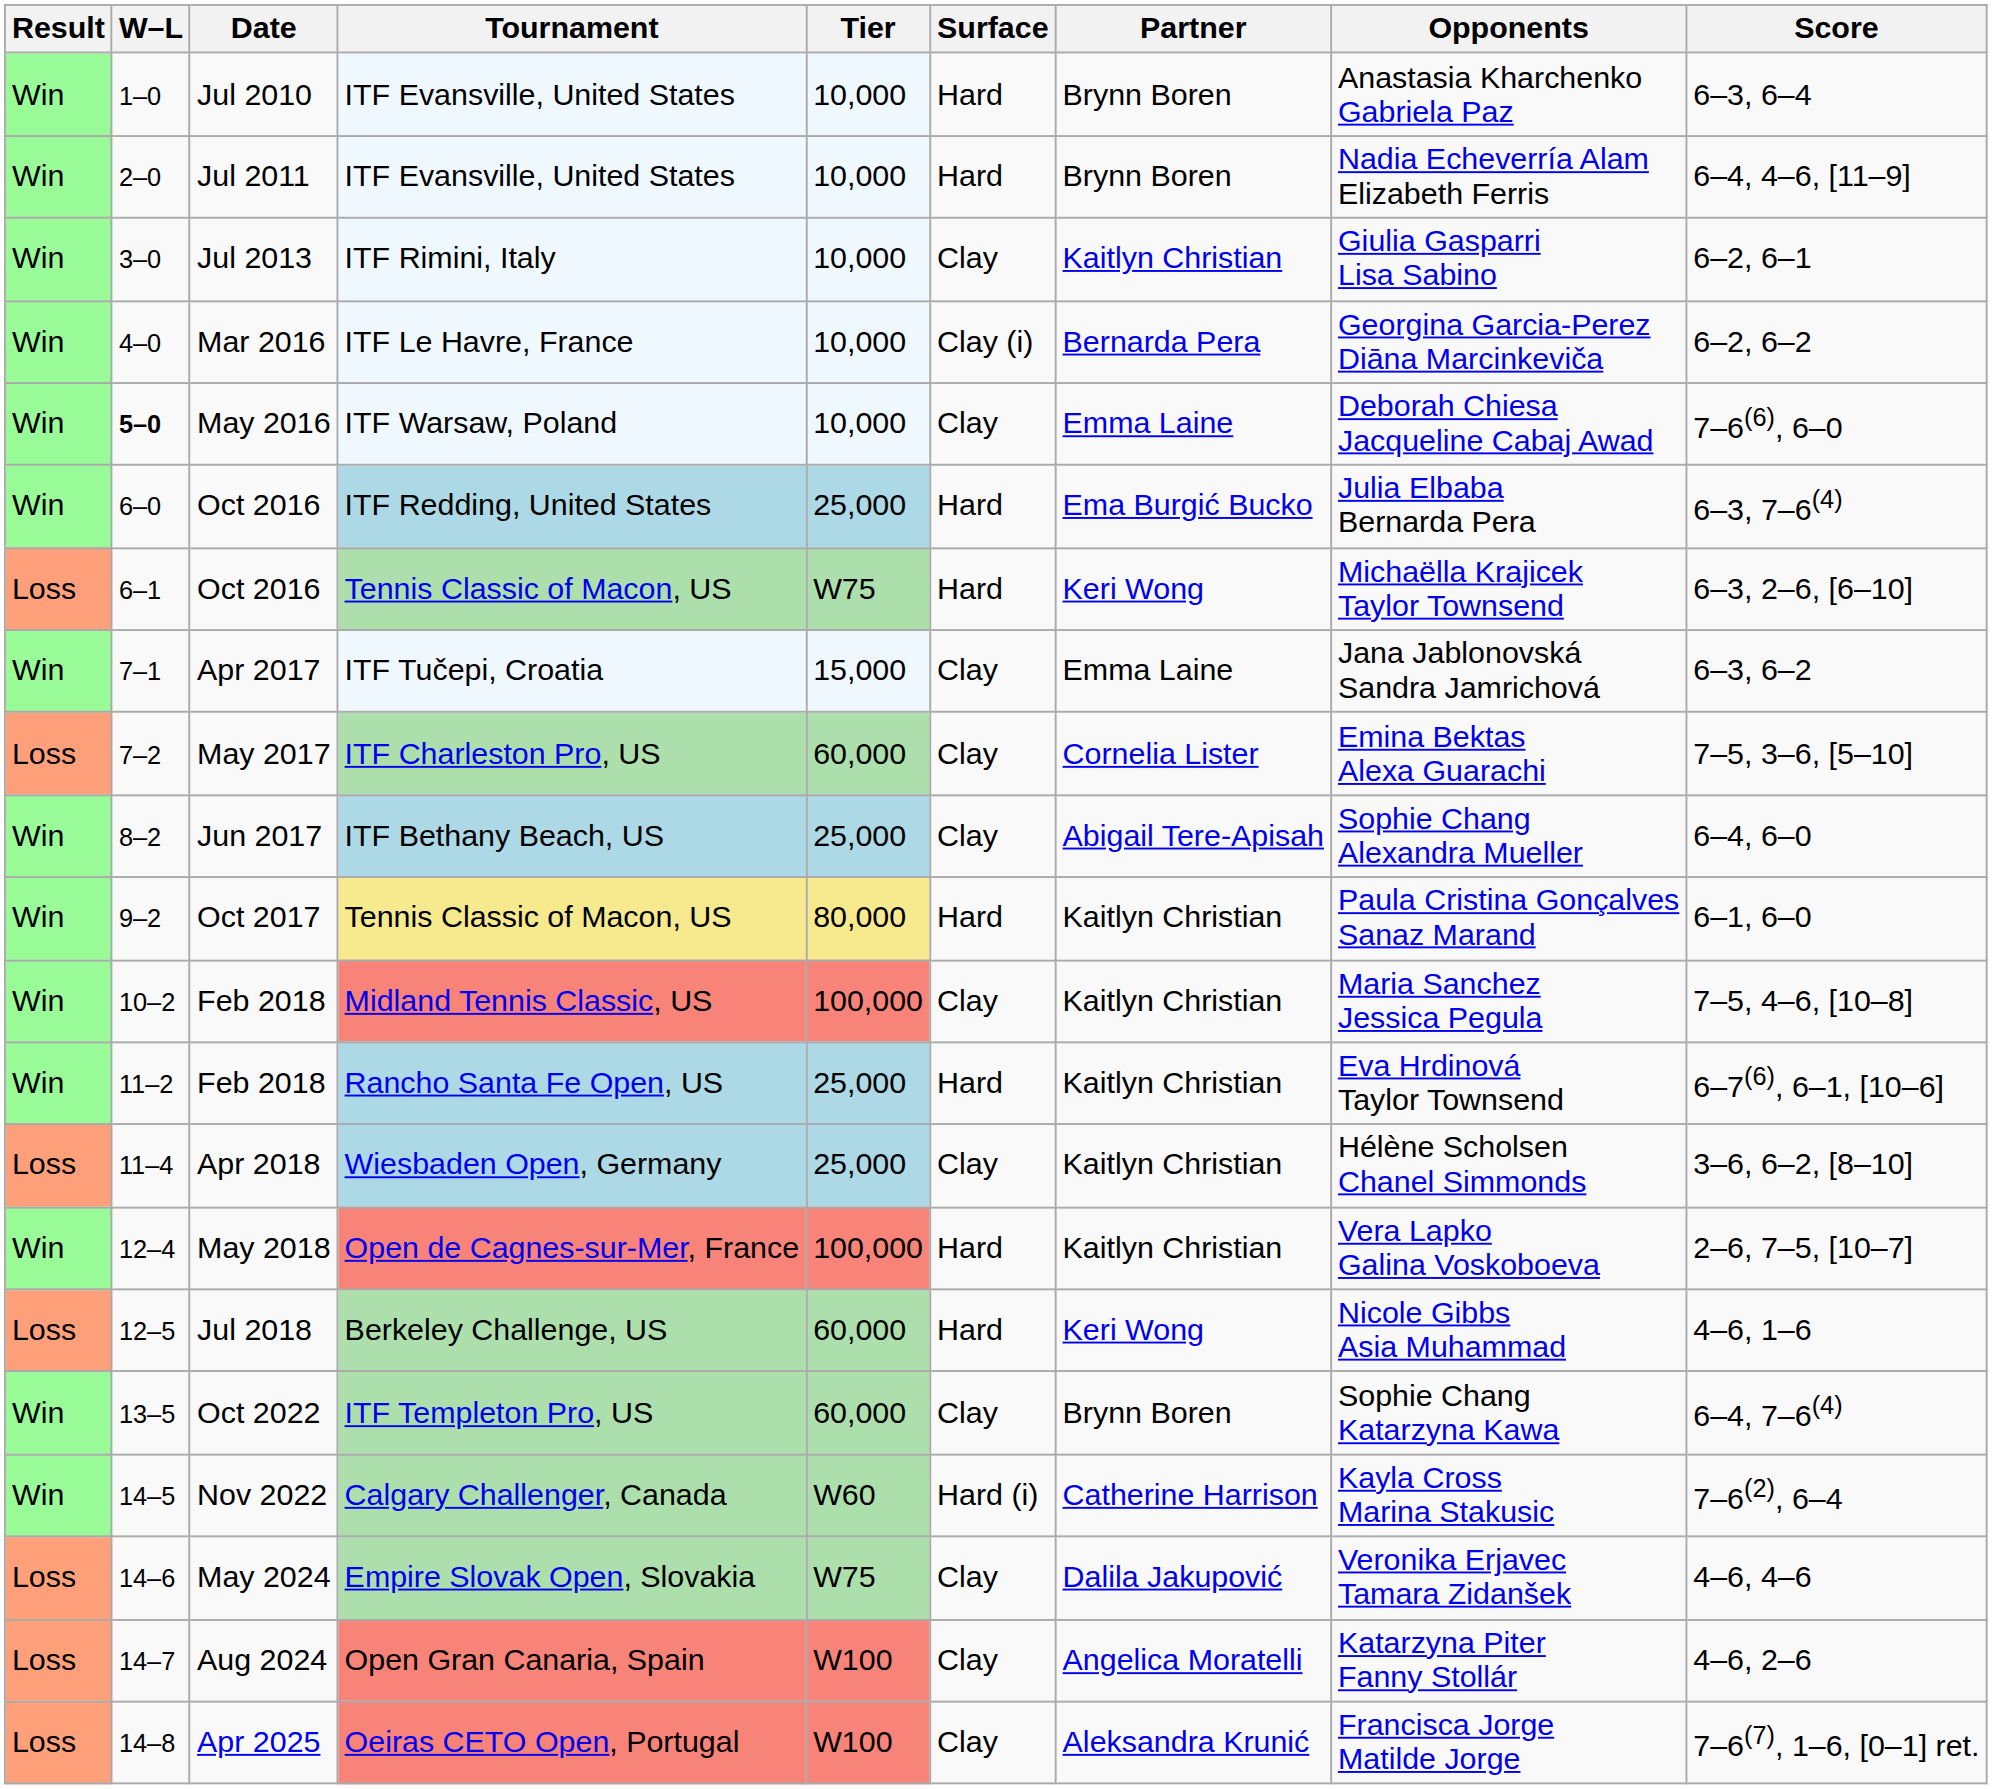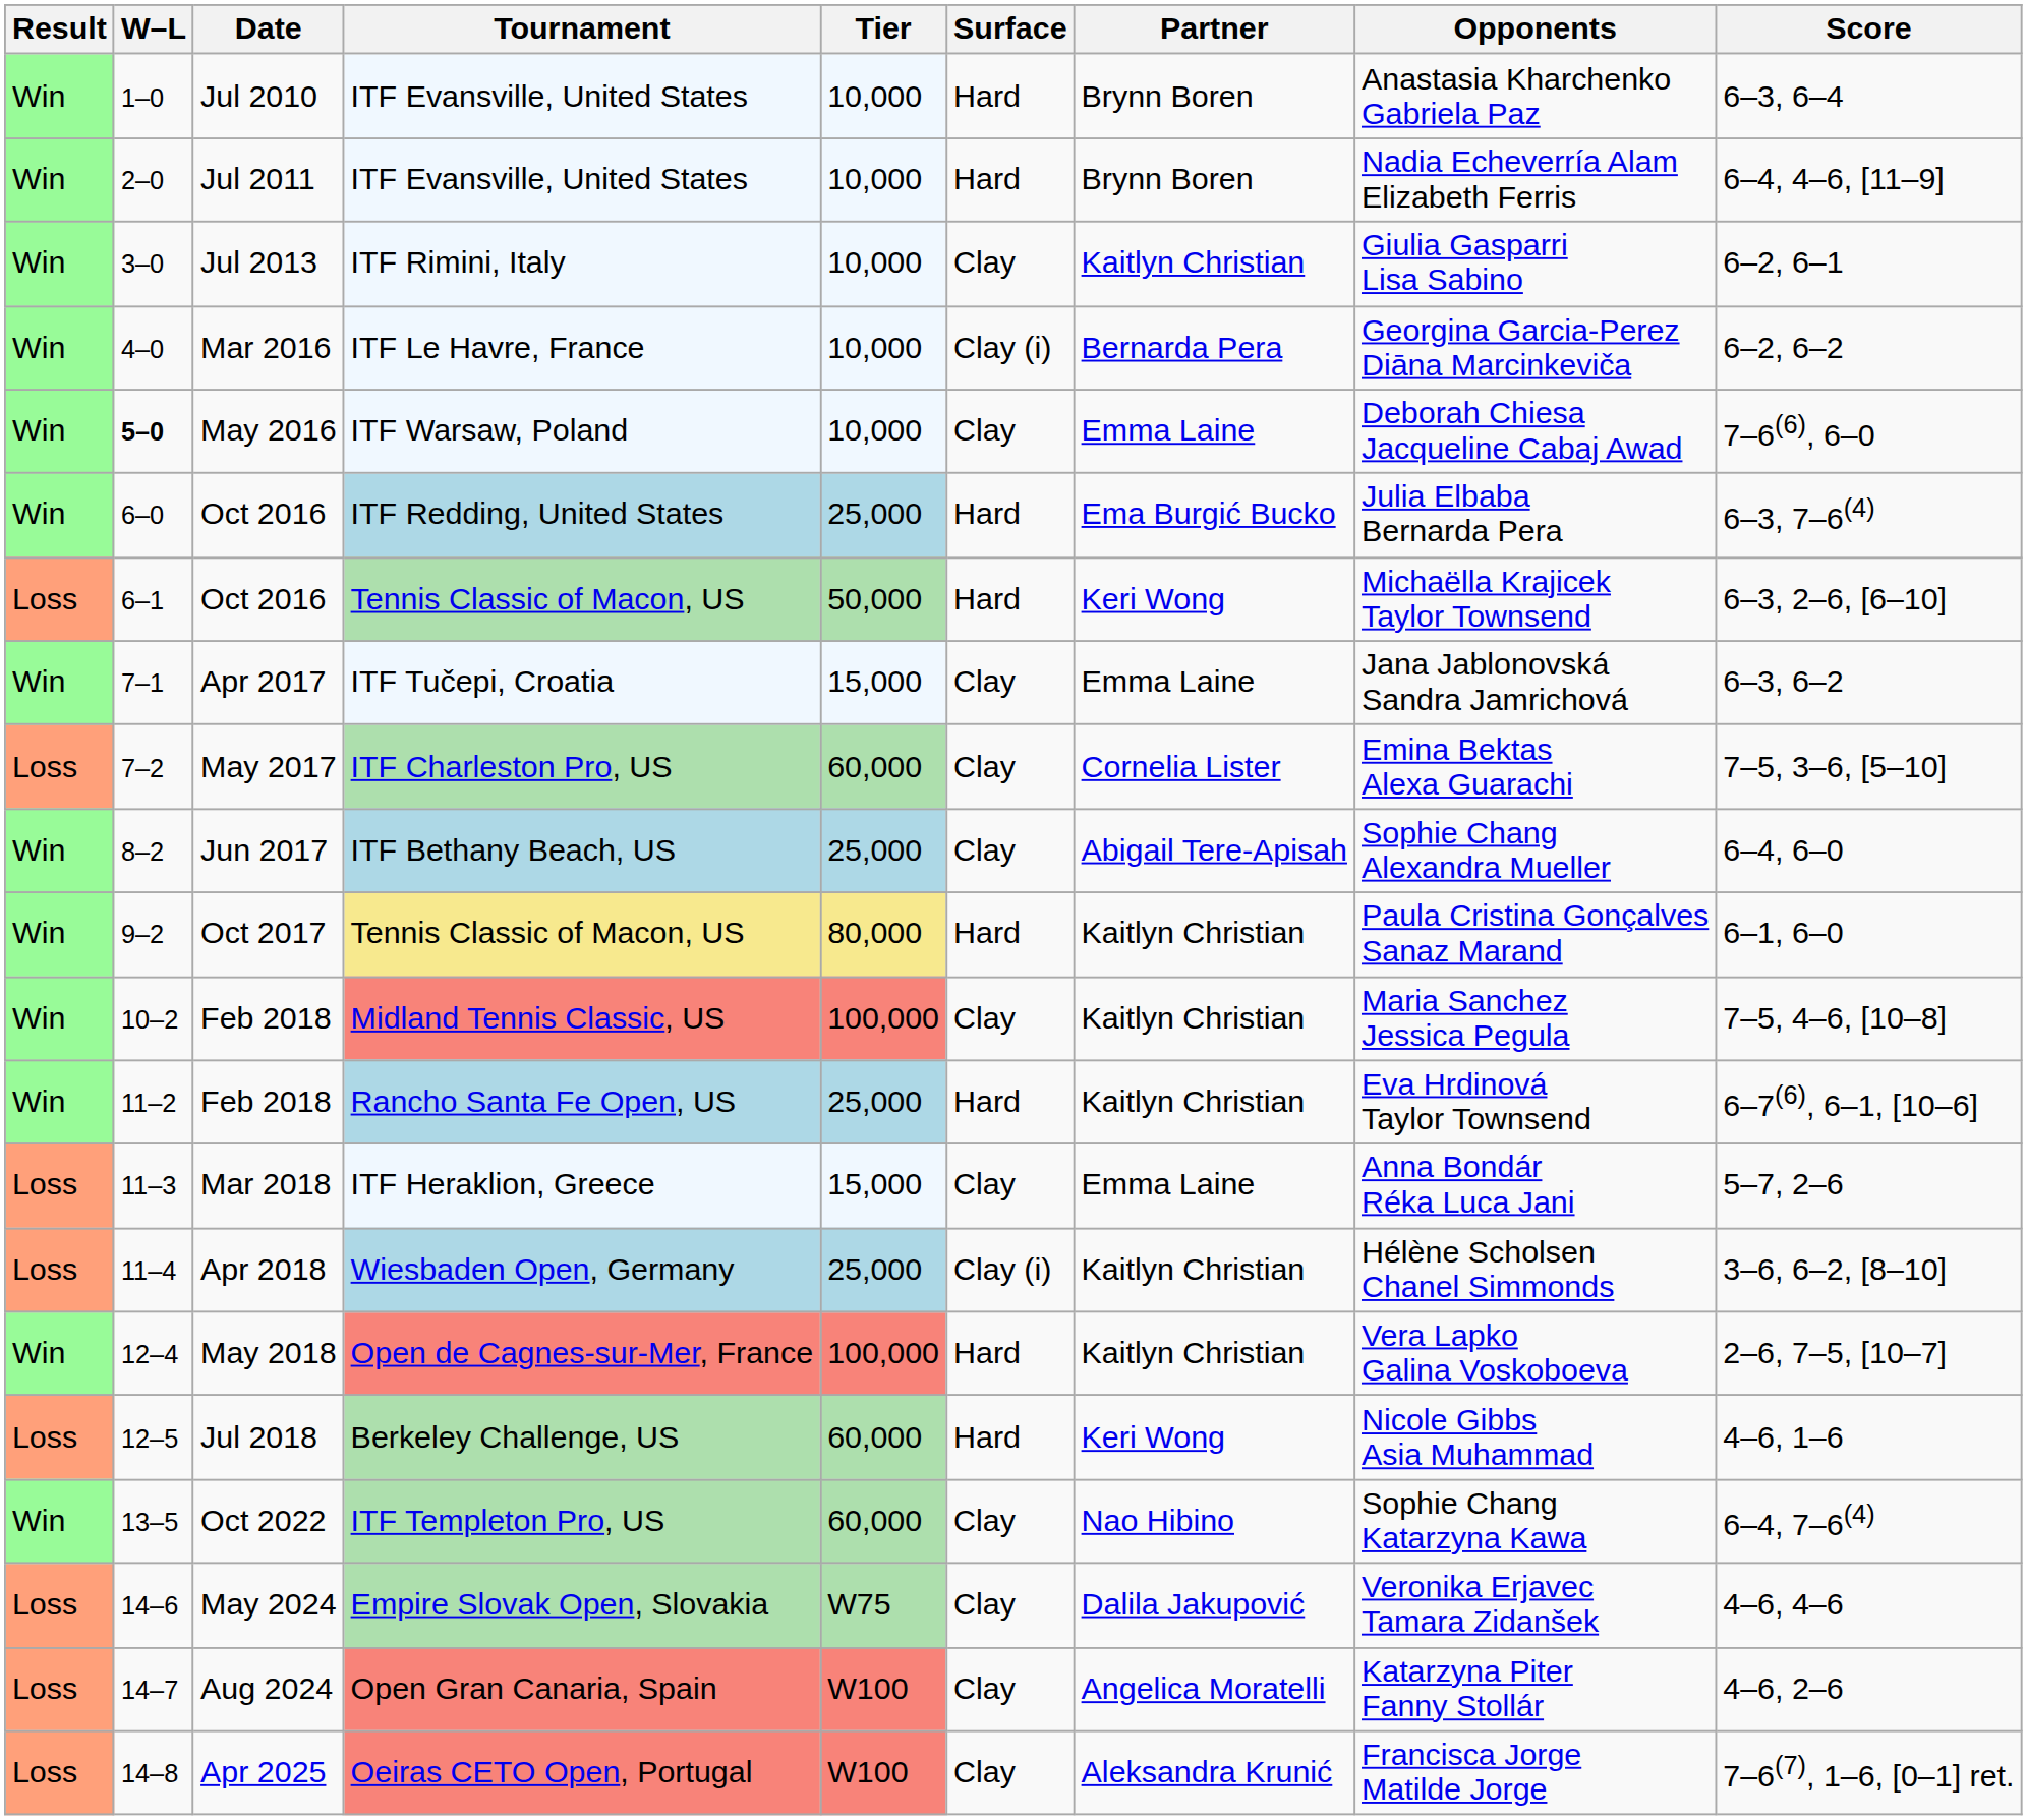 <table class="sortable wikitable">
 <tr>
 <th>Result</th>
 <th class="unsortable">W–L</th>
 <th>Date</th>
 <th>Tournament</th>
 <th>Tier</th>
 <th>Surface</th>
 <th>Partner</th>
 <th>Opponents</th>
 <th class="unsortable">Score</th>
 </tr>
 <tr>
 <td style="background:#98fb98;">Win</td>
 <td><small>1–0</small></td>
 <td>Jul 2010</td>
 <td style="background:#f0f8ff;">ITF Evansville, United States</td>
 <td style="background:#f0f8ff;">10,000</td>
 <td>Hard</td>
 <td> Brynn Boren</td>
 <td> Anastasia Kharchenko <br>  <a href='#'>Gabriela Paz</a></td>
 <td>6–3, 6–4</td>
 </tr>
 <tr>
 <td style="background:#98fb98;">Win</td>
 <td><small>2–0</small></td>
 <td>Jul 2011</td>
 <td style="background:#f0f8ff;">ITF Evansville, United States</td>
 <td style="background:#f0f8ff;">10,000</td>
 <td>Hard</td>
 <td> Brynn Boren</td>
 <td> <a href='#'>Nadia Echeverría Alam</a> <br>  Elizabeth Ferris</td>
 <td>6–4, 4–6, [11–9]</td>
 </tr>
 <tr>
 <td style="background:#98fb98;">Win</td>
 <td><small>3–0</small></td>
 <td>Jul 2013</td>
 <td style="background:#f0f8ff;">ITF Rimini, Italy</td>
 <td style="background:#f0f8ff;">10,000</td>
 <td>Clay</td>
 <td> <a href='#'>Kaitlyn Christian</a></td>
 <td> <a href='#'>Giulia Gasparri</a> <br>  <a href='#'>Lisa Sabino</a></td>
 <td>6–2, 6–1</td>
 </tr>
 <tr>
 <td style="background:#98fb98;">Win</td>
 <td><small>4–0</small></td>
 <td>Mar 2016</td>
 <td style="background:#f0f8ff;">ITF Le Havre, France</td>
 <td style="background:#f0f8ff;">10,000</td>
 <td>Clay (i)</td>
 <td> <a href='#'>Bernarda Pera</a></td>
 <td> <a href='#'>Georgina Garcia-Perez</a> <br>  <a href='#'>Diāna Marcinkeviča</a></td>
 <td>6–2, 6–2</td>
 </tr>
 <tr>
 <td style="background:#98fb98;">Win</td>
 <td><strong><small>5–0</small></strong></td>
 <td>May 2016</td>
 <td style="background:#f0f8ff;">ITF Warsaw, Poland</td>
 <td style="background:#f0f8ff;">10,000</td>
 <td>Clay</td>
 <td> <a href='#'>Emma Laine</a></td>
 <td> <a href='#'>Deborah Chiesa</a> <br>  <a href='#'>Jacqueline Cabaj Awad</a></td>
 <td>7–6<sup>(6)</sup>, 6–0</td>
 </tr>
 <tr>
 <td style="background:#98fb98;">Win</td>
 <td><small>6–0</small></td>
 <td>Oct 2016</td>
 <td style="background:lightblue;">ITF Redding, United States</td>
 <td style="background:lightblue;">25,000</td>
 <td>Hard</td>
 <td> <a href='#'>Ema Burgić Bucko</a></td>
 <td> <a href='#'>Julia Elbaba</a> <br>  Bernarda Pera</td>
 <td>6–3, 7–6<sup>(4)</sup></td>
 </tr>
 <tr>
 <td style="background:#ffa07a;">Loss</td>
 <td><small>6–1</small></td>
 <td>Oct 2016</td>
 <td style="background:#addfad;"><a href='#'>Tennis Classic of Macon</a>, US</td>
-<td style="background:#addfad;">W75</td>
+<td style="background:#addfad;">50,000</td>
 <td>Hard</td>
 <td> <a href='#'>Keri Wong</a></td>
 <td> <a href='#'>Michaëlla Krajicek</a> <br>  <a href='#'>Taylor Townsend</a></td>
 <td>6–3, 2–6, [6–10]</td>
 </tr>
 <tr>
 <td style="background:#98fb98;">Win</td>
 <td><small>7–1</small></td>
 <td>Apr 2017</td>
 <td style="background:#f0f8ff;">ITF Tučepi, Croatia</td>
 <td style="background:#f0f8ff;">15,000</td>
 <td>Clay</td>
 <td> Emma Laine</td>
 <td> Jana Jablonovská <br>  Sandra Jamrichová</td>
 <td>6–3, 6–2</td>
 </tr>
 <tr>
 <td bgcolor="FFA07A">Loss</td>
 <td><small>7–2</small></td>
 <td>May 2017</td>
 <td style="background:#addfad;"><a href='#'>ITF Charleston Pro</a>, US</td>
 <td style="background:#addfad;">60,000</td>
 <td>Clay</td>
 <td> <a href='#'>Cornelia Lister</a></td>
 <td> <a href='#'>Emina Bektas</a> <br>   <a href='#'>Alexa Guarachi</a></td>
 <td>7–5, 3–6, [5–10]</td>
 </tr>
 <tr>
 <td style="background:#98fb98;">Win</td>
 <td><small>8–2</small></td>
 <td>Jun 2017</td>
 <td style="background:lightblue;">ITF Bethany Beach, US</td>
 <td style="background:lightblue;">25,000</td>
 <td>Clay</td>
 <td> <a href='#'>Abigail Tere-Apisah</a></td>
 <td> <a href='#'>Sophie Chang</a> <br>  <a href='#'>Alexandra Mueller</a></td>
 <td>6–4, 6–0</td>
 </tr>
 <tr>
 <td style="background:#98fb98;">Win</td>
 <td><small>9–2</small></td>
 <td>Oct 2017</td>
 <td style="background:#f7e98e;">Tennis Classic of Macon, US</td>
 <td style="background:#f7e98e;">80,000</td>
 <td>Hard</td>
 <td> Kaitlyn Christian</td>
 <td> <a href='#'>Paula Cristina Gonçalves</a> <br>  <a href='#'>Sanaz Marand</a></td>
 <td>6–1, 6–0</td>
 </tr>
 <tr>
 <td style="background:#98FB98;">Win</td>
 <td><small>10–2</small></td>
 <td>Feb 2018</td>
 <td style="background:#f88379;"><a href='#'>Midland Tennis Classic</a>, US</td>
 <td style="background:#f88379;">100,000</td>
 <td>Clay</td>
 <td> Kaitlyn Christian</td>
 <td> <a href='#'>Maria Sanchez</a> <br>  <a href='#'>Jessica Pegula</a></td>
 <td>7–5, 4–6, [10–8]</td>
 </tr>
 <tr>
 <td style="background:#98FB98;">Win</td>
 <td><small>11–2</small></td>
 <td>Feb 2018</td>
 <td style="background:lightblue;"><a href='#'>Rancho Santa Fe Open</a>, US</td>
 <td style="background:lightblue;">25,000</td>
 <td>Hard</td>
 <td> Kaitlyn Christian</td>
 <td> <a href='#'>Eva Hrdinová</a> <br>  Taylor Townsend</td>
 <td>6–7<sup>(6)</sup>, 6–1, [10–6]</td>
 </tr>
 <tr>
 <td style="background:#ffa07a;">Loss</td>
+<td><small>11–3</small></td>
+<td>Mar 2018</td>
+<td style="background:#f0f8ff;">ITF Heraklion, Greece</td>
+<td style="background:#f0f8ff;">15,000</td>
+<td>Clay</td>
+<td> Emma Laine</td>
+<td> <a href='#'>Anna Bondár</a> <br>  <a href='#'>Réka Luca Jani</a></td>
+<td>5–7, 2–6</td>
+</tr>
+<tr>
+<td style="background:#ffa07a;">Loss</td>
 <td><small>11–4</small></td>
 <td>Apr 2018</td>
 <td style="background:lightblue;"><a href='#'>Wiesbaden Open</a>, Germany</td>
 <td style="background:lightblue;">25,000</td>
-<td>Clay</td>
+<td>Clay (i)</td>
 <td> Kaitlyn Christian</td>
 <td> Hélène Scholsen <br>  <a href='#'>Chanel Simmonds</a></td>
 <td>3–6, 6–2, [8–10]</td>
 </tr>
 <tr>
 <td style="background:#98FB98;">Win</td>
 <td><small>12–4</small></td>
 <td>May 2018</td>
 <td style="background:#f88379;"><a href='#'>Open de Cagnes-sur-Mer</a>, France</td>
 <td style="background:#f88379;">100,000</td>
 <td>Hard</td>
 <td> Kaitlyn Christian</td>
 <td> <a href='#'>Vera Lapko</a> <br>  <a href='#'>Galina Voskoboeva</a></td>
 <td>2–6, 7–5, [10–7]</td>
 </tr>
 <tr>
 <td style="background:#ffa07a;">Loss</td>
 <td><small>12–5</small></td>
 <td>Jul 2018</td>
 <td style="background:#addfad;">Berkeley Challenge, US</td>
 <td style="background:#addfad;">60,000</td>
 <td>Hard</td>
 <td> <a href='#'>Keri Wong</a></td>
 <td> <a href='#'>Nicole Gibbs</a> <br>  <a href='#'>Asia Muhammad</a></td>
 <td>4–6, 1–6</td>
 </tr>
 <tr>
 <td style="background:#98FB98;">Win</td>
 <td><small>13–5</small></td>
 <td>Oct 2022</td>
 <td style="background:#addfad;"><a href='#'>ITF Templeton Pro</a>, US</td>
 <td style="background:#addfad;">60,000</td>
 <td>Clay</td>
-<td> Brynn Boren</td>
+<td> <a href='#'>Nao Hibino</a></td>
 <td> Sophie Chang <br>  <a href='#'>Katarzyna Kawa</a></td>
 <td>6–4, 7–6<sup>(4)</sup></td>
-</tr>
-<tr>
-<td style="background:#98FB98;">Win</td>
-<td><small>14–5</small></td>
-<td>Nov 2022</td>
-<td style="background:#addfad;"><a href='#'>Calgary Challenger</a>, Canada</td>
-<td style="background:#addfad;">W60</td>
-<td>Hard (i)</td>
-<td> <a href='#'>Catherine Harrison</a></td>
-<td> <a href='#'>Kayla Cross</a> <br>  <a href='#'>Marina Stakusic</a></td>
-<td>7–6<sup>(2)</sup>, 6–4</td>
 </tr>
 <tr>
 <td style="background:#ffa07a;">Loss</td>
 <td><small>14–6</small></td>
 <td>May 2024</td>
 <td style="background:#addfad;"><a href='#'>Empire Slovak Open</a>, Slovakia</td>
 <td style="background:#addfad;">W75</td>
 <td>Clay</td>
 <td> <a href='#'>Dalila Jakupović</a></td>
 <td> <a href='#'>Veronika Erjavec</a> <br>  <a href='#'>Tamara Zidanšek</a></td>
 <td>4–6, 4–6</td>
 </tr>
 <tr>
 <td style="background:#ffa07a;">Loss</td>
 <td><small>14–7</small></td>
 <td>Aug 2024</td>
 <td style="background:#f88379;">Open Gran Canaria, Spain</td>
 <td style="background:#f88379;">W100</td>
 <td>Clay</td>
 <td> <a href='#'>Angelica Moratelli</a></td>
 <td> <a href='#'>Katarzyna Piter</a> <br>  <a href='#'>Fanny Stollár</a></td>
 <td>4–6, 2–6</td>
 </tr>
 <tr>
 <td style="background:#ffa07a;">Loss</td>
 <td><small>14–8</small></td>
 <td><a href='#'>Apr 2025</a></td>
 <td style="background:#f88379;"><a href='#'>Oeiras CETO Open</a>, Portugal</td>
 <td style="background:#f88379;">W100</td>
 <td>Clay</td>
 <td> <a href='#'>Aleksandra Krunić</a></td>
 <td> <a href='#'>Francisca Jorge</a> <br>  <a href='#'>Matilde Jorge</a></td>
 <td>7–6<sup>(7)</sup>, 1–6, [0–1] ret.</td>
 </tr>
 </table>
